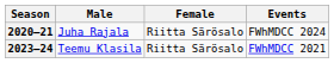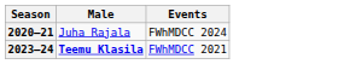 <table class="wikitable">
 <tr>
 <th scope="col">Season</th>
 <th scope="col">Male</th>
-<th scope="col">Female</th>
 <th scope="col">Events</th>
 </tr>
 <tr>
 <th scope="row">2020–21</th>
 <td><a href='#'>Juha Rajala</a></td>
-<td>Riitta Särösalo</td>
 <td>FWhMDCC 2024 </td>
 </tr>
 <tr>
 <th scope="row">2023–24</th>
-<td><a href='#'>Teemu Klasila</a></td>
-<td>Riitta Särösalo</td>
+<td><strong><a href='#'>Teemu Klasila</a></strong></td>
 <td><a href='#'>FWhMDCC</a> 2021 </td>
 </tr>
 </table>
